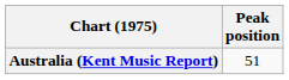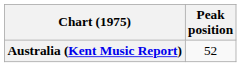 <table class="wikitable plainrowheaders">
 <tr>
 <th scope="col">Chart (1975)</th>
 <th scope="col">Peak<br>position</th>
 </tr>
 <tr>
 <th scope="row">Australia (<a href='#'>Kent Music Report</a>)</th>
-<td style="text-align:center;">51</td>
+<td style="text-align:center;">52</td>
 </tr>
 </table>
